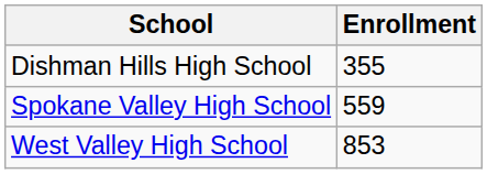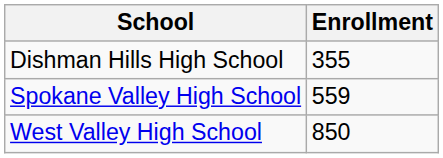 <table class="wikitable">
 <tr>
 <th ->School</th>
 <th>Enrollment</th>
 </tr>
 <tr>
 <td>Dishman Hills High School</td>
 <td>355</td>
 </tr>
 <tr>
 <td><a href='#'>Spokane Valley High School</a></td>
 <td>559</td>
 </tr>
 <tr>
 <td><a href='#'>West Valley High School</a></td>
-<td>853</td>
+<td>850</td>
 </tr>
 </table>
